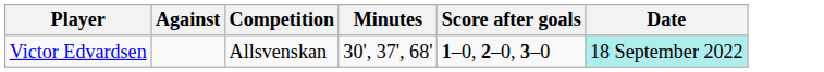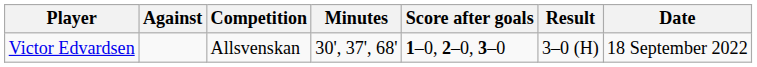 <table class="wikitable sortable">
 <tr>
 <th>Player</th>
 <th>Against</th>
 <th>Competition</th>
 <th>Minutes</th>
 <th style="text-align:center">Score after goals</th>
+<th style="text-align:center">Result</th>
 <th>Date</th>
 </tr>
 <tr>
 <td> <a href='#'>Victor Edvardsen</a></td>
 <td></td>
 <td>Allsvenskan</td>
 <td>30', 37', 68'</td>
 <td><strong>1</strong>–0, <strong>2</strong>–0, <strong>3</strong>–0</td>
-<td style="background: paleturquoise;">18 September 2022</td>
+<td>3–0 (H)</td>
+<td>18 September 2022</td>
 </tr>
 </table>
